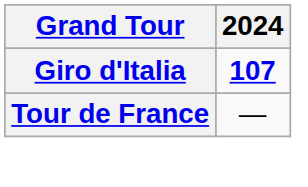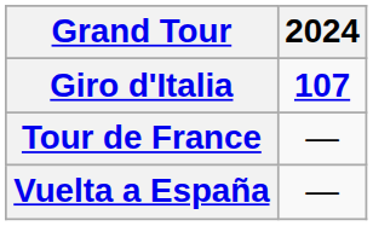 <table class="wikitable plainrowheaders">
 <tr>
 <th scope="col"><a href='#'>Grand Tour</a></th>
 <th scope="col">2024</th>
 </tr>
 <tr style="text-align:center;">
 <th scope="row"> <a href='#'>Giro d'Italia</a></th>
 <td><strong><a href='#'>107</a></strong></td>
 </tr>
 <tr style="text-align:center;">
 <th scope="row"> <a href='#'>Tour de France</a></th>
 <td>—</td>
 </tr>
+<tr style="text-align:center;">
+<th scope="row"> <a href='#'>Vuelta a España</a></th>
+<td>—</td>
+</tr>
 </table>
